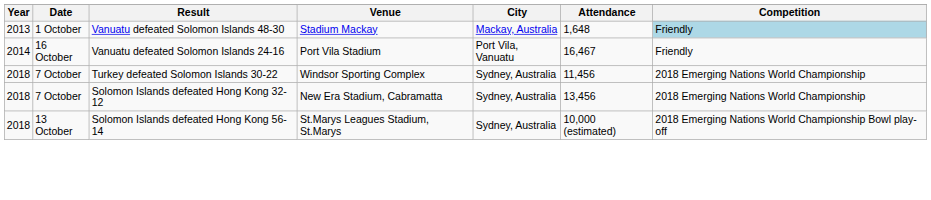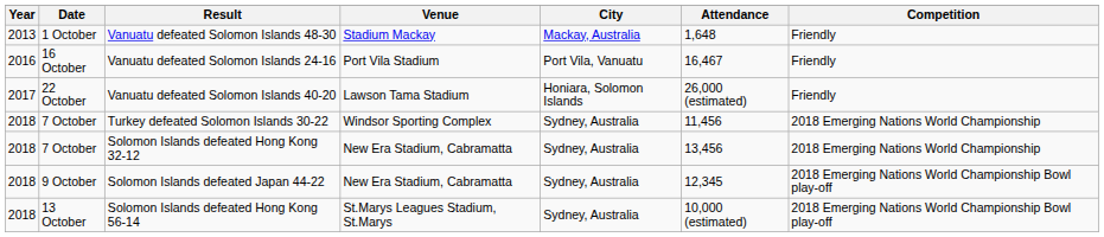 <table class="wikitable" style="font-size:90%; width: 100%">
 <tr bgcolor=#bdb76b>
 </tr>
 <tr>
 <th>Year</th>
 <th>Date</th>
 <th>Result</th>
 <th>Venue</th>
 <th>City</th>
 <th>Attendance</th>
 <th>Competition</th>
 </tr>
 <tr>
 <td>2013</td>
 <td>1 October</td>
 <td><a href='#'>Vanuatu</a> defeated Solomon Islands 48-30</td>
 <td><a href='#'>Stadium Mackay</a></td>
 <td><a href='#'>Mackay, Australia</a></td>
 <td>1,648</td>
-<td style="background: lightblue;">Friendly</td>
+<td>Friendly</td>
 </tr>
 <tr>
-<td>2014</td>
+<td>2016</td>
 <td>16 October</td>
 <td>Vanuatu defeated Solomon Islands 24-16</td>
 <td>Port Vila Stadium</td>
 <td>Port Vila, Vanuatu</td>
 <td>16,467</td>
+<td>Friendly</td>
+</tr>
+<tr>
+<td>2017</td>
+<td>22 October</td>
+<td>Vanuatu defeated Solomon Islands 40-20</td>
+<td>Lawson Tama Stadium</td>
+<td>Honiara, Solomon Islands</td>
+<td>26,000 (estimated)</td>
 <td>Friendly</td>
 </tr>
 <tr>
 <td>2018</td>
 <td>7 October</td>
 <td>Turkey defeated Solomon Islands 30-22</td>
 <td>Windsor Sporting Complex</td>
 <td>Sydney, Australia</td>
 <td>11,456</td>
 <td>2018 Emerging Nations World Championship</td>
 </tr>
 <tr>
 <td>2018</td>
 <td>7 October</td>
 <td>Solomon Islands defeated Hong Kong 32-12</td>
 <td>New Era Stadium, Cabramatta</td>
 <td>Sydney, Australia</td>
 <td>13,456</td>
 <td>2018 Emerging Nations World Championship</td>
 </tr>
 <tr>
 <td>2018</td>
+<td>9 October</td>
+<td>Solomon Islands defeated Japan 44-22</td>
+<td>New Era Stadium, Cabramatta</td>
+<td>Sydney, Australia</td>
+<td>12,345</td>
+<td>2018 Emerging Nations World Championship Bowl play-off</td>
+</tr>
+<tr>
+<td>2018</td>
 <td>13 October</td>
 <td>Solomon Islands defeated Hong Kong 56-14</td>
 <td>St.Marys Leagues Stadium, St.Marys</td>
 <td>Sydney, Australia</td>
 <td>10,000 (estimated)</td>
 <td>2018 Emerging Nations World Championship Bowl play-off</td>
 </tr>
 </table>
